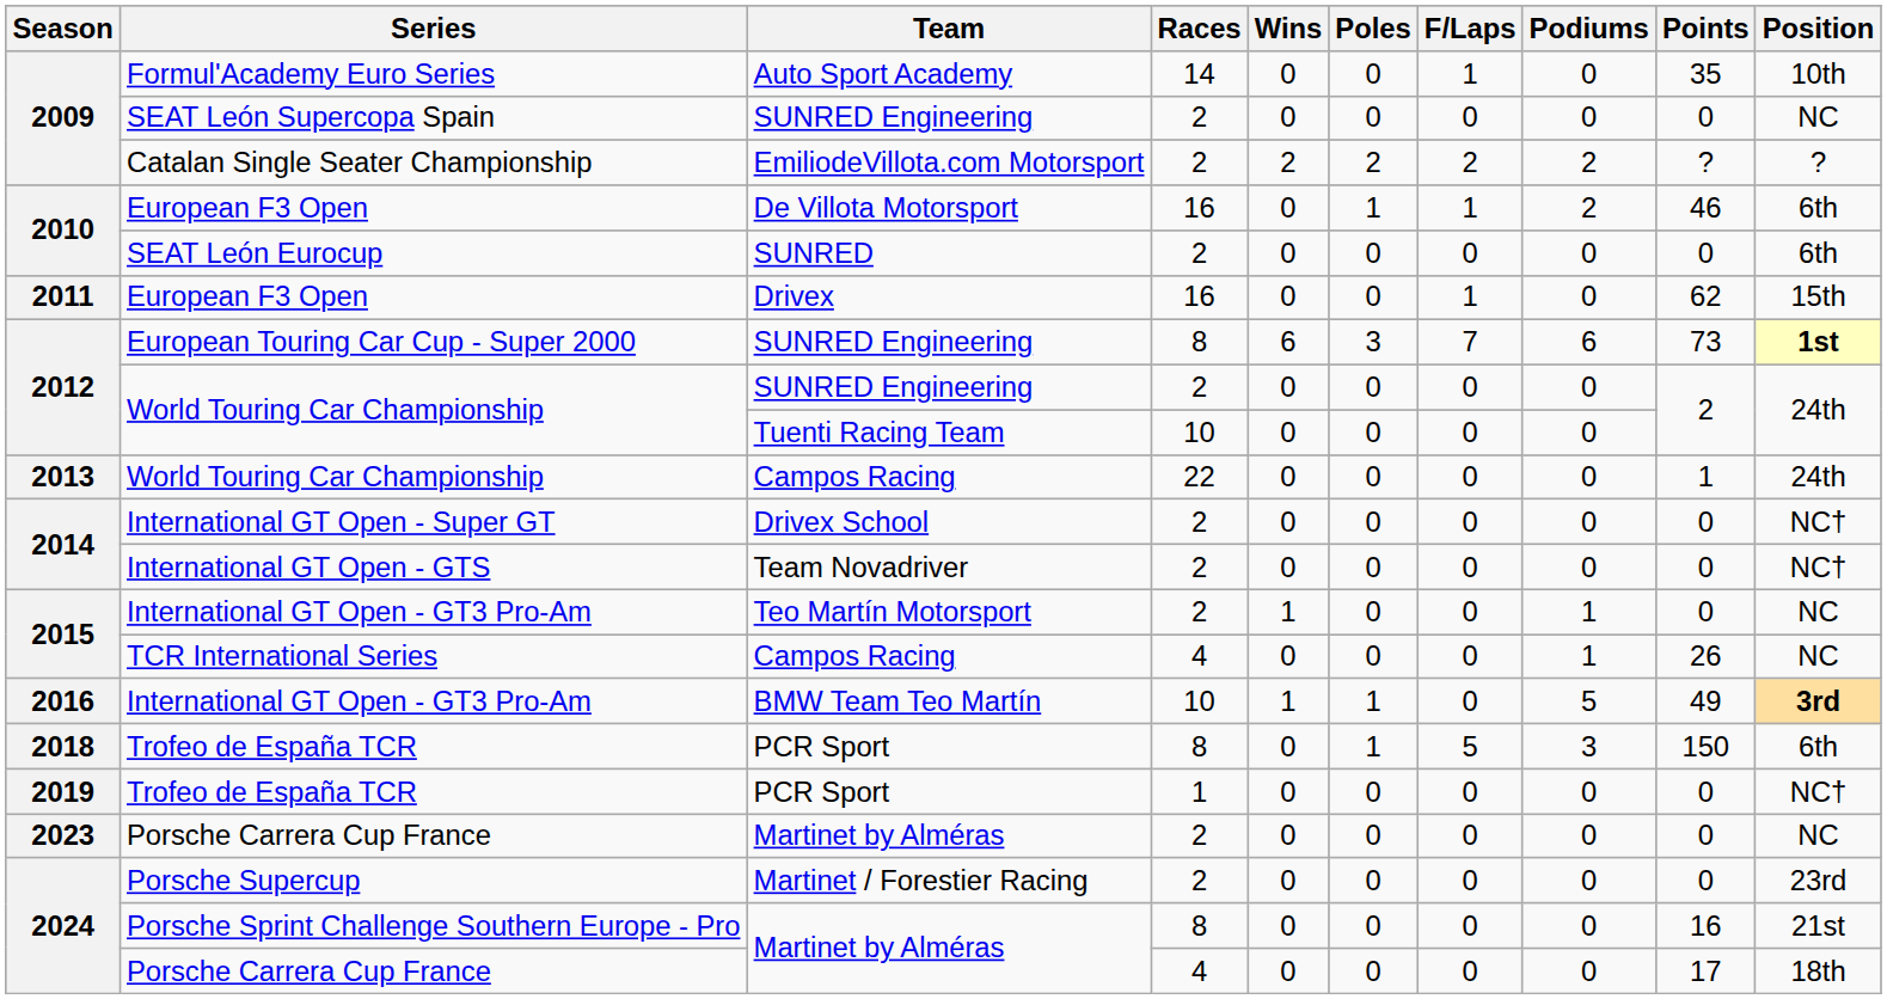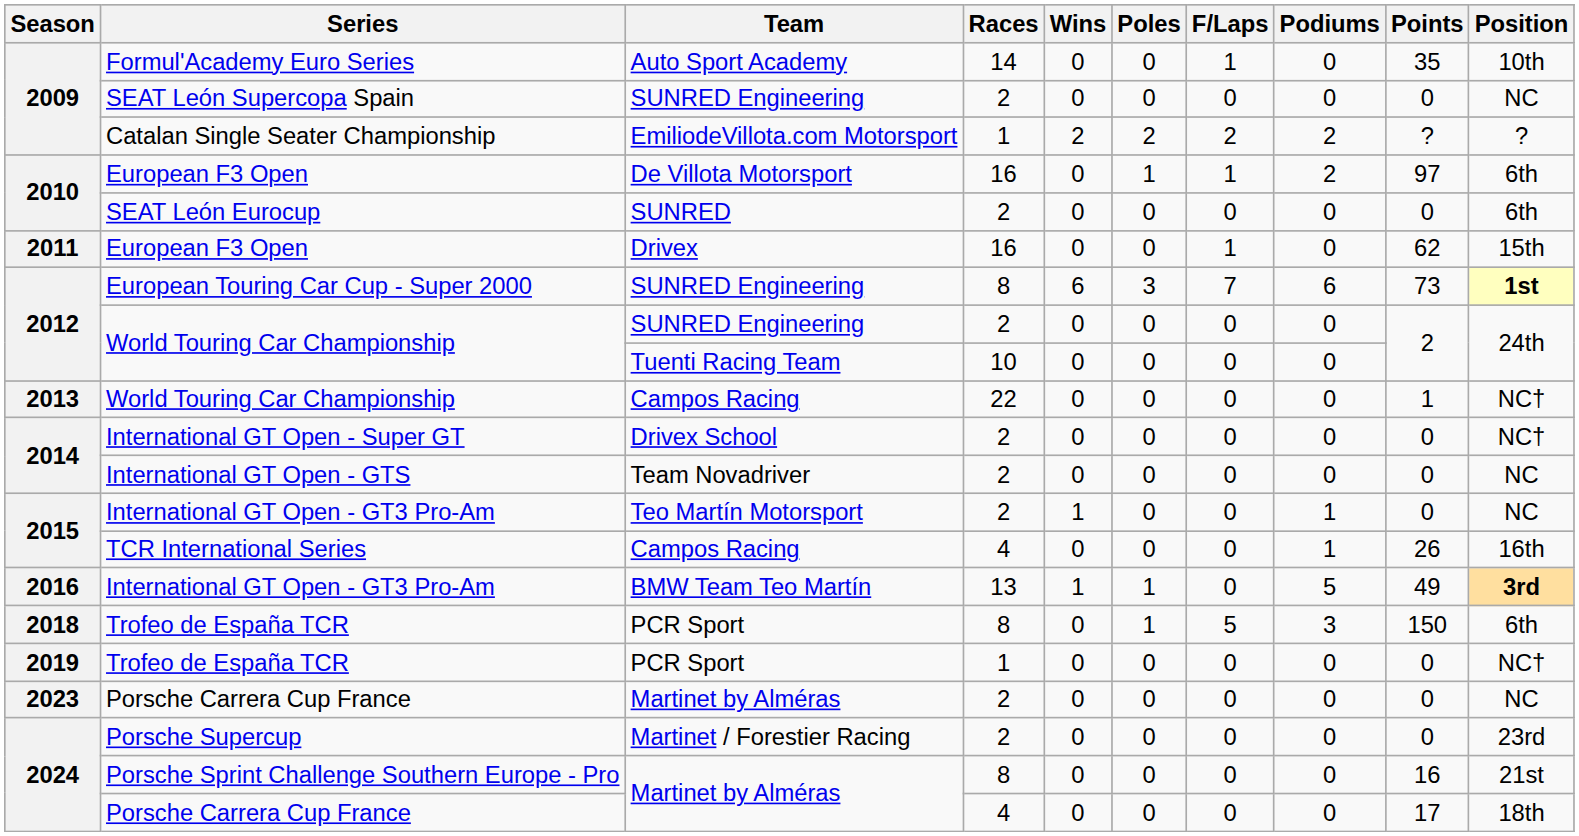 <table class="wikitable" style="font-size: 90%; text-align:center">
 <tr>
 <th>Season</th>
 <th>Series</th>
 <th>Team</th>
 <th>Races</th>
 <th>Wins</th>
 <th>Poles</th>
 <th>F/Laps</th>
 <th>Podiums</th>
 <th>Points</th>
 <th>Position</th>
 </tr>
 <tr>
 <th rowspan=3>2009</th>
 <td align=left><a href='#'>Formul'Academy Euro Series</a></td>
 <td align=left><a href='#'>Auto Sport Academy</a></td>
 <td>14</td>
 <td>0</td>
 <td>0</td>
 <td>1</td>
 <td>0</td>
 <td>35</td>
 <td>10th</td>
 </tr>
 <tr>
 <td align=left><a href='#'>SEAT León Supercopa</a> Spain</td>
 <td align=left><a href='#'>SUNRED Engineering</a></td>
 <td>2</td>
 <td>0</td>
 <td>0</td>
 <td>0</td>
 <td>0</td>
 <td>0</td>
 <td>NC</td>
 </tr>
 <tr>
 <td align=left>Catalan Single Seater Championship</td>
 <td align=left><a href='#'>EmiliodeVillota.com Motorsport</a></td>
-<td>2</td>
+<td>1</td>
 <td>2</td>
 <td>2</td>
 <td>2</td>
 <td>2</td>
 <td>?</td>
 <td>?</td>
 </tr>
 <tr>
 <th rowspan="2">2010</th>
 <td align=left><a href='#'>European F3 Open</a></td>
 <td align=left><a href='#'>De Villota Motorsport</a></td>
 <td>16</td>
 <td>0</td>
 <td>1</td>
 <td>1</td>
 <td>2</td>
-<td>46</td>
+<td>97</td>
 <td>6th</td>
 </tr>
 <tr>
 <td align=left><a href='#'>SEAT León Eurocup</a></td>
 <td align=left><a href='#'>SUNRED</a></td>
 <td>2</td>
 <td>0</td>
 <td>0</td>
 <td>0</td>
 <td>0</td>
 <td>0</td>
 <td>6th</td>
 </tr>
 <tr>
 <th>2011</th>
 <td align=left><a href='#'>European F3 Open</a></td>
 <td align=left><a href='#'>Drivex</a></td>
 <td>16</td>
 <td>0</td>
 <td>0</td>
 <td>1</td>
 <td>0</td>
 <td>62</td>
 <td>15th</td>
 </tr>
 <tr>
 <th rowspan="3">2012</th>
 <td align=left><a href='#'>European Touring Car Cup - Super 2000</a></td>
 <td align=left><a href='#'>SUNRED Engineering</a></td>
 <td>8</td>
 <td>6</td>
 <td>3</td>
 <td>7</td>
 <td>6</td>
 <td>73</td>
 <td style="background:#FFFFBF;"><strong>1st</strong></td>
 </tr>
 <tr>
 <td rowspan="2" align="left"><a href='#'>World Touring Car Championship</a></td>
 <td align=left><a href='#'>SUNRED Engineering</a></td>
 <td>2</td>
 <td>0</td>
 <td>0</td>
 <td>0</td>
 <td>0</td>
 <td rowspan="2">2</td>
 <td rowspan="2">24th</td>
 </tr>
 <tr>
 <td align=left><a href='#'>Tuenti Racing Team</a></td>
 <td>10</td>
 <td>0</td>
 <td>0</td>
 <td>0</td>
 <td>0</td>
 </tr>
 <tr>
 <th>2013</th>
 <td align="left"><a href='#'>World Touring Car Championship</a></td>
 <td align="left"><a href='#'>Campos Racing</a></td>
 <td>22</td>
 <td>0</td>
 <td>0</td>
 <td>0</td>
 <td>0</td>
 <td>1</td>
-<td>24th</td>
+<td>NC†</td>
 </tr>
 <tr>
 <th rowspan="2">2014</th>
 <td align=left><a href='#'>International GT Open - Super GT</a></td>
 <td align=left><a href='#'>Drivex School</a></td>
 <td>2</td>
 <td>0</td>
 <td>0</td>
 <td>0</td>
 <td>0</td>
 <td>0</td>
 <td>NC†</td>
 </tr>
 <tr>
 <td align=left><a href='#'>International GT Open - GTS</a></td>
 <td align=left>Team Novadriver</td>
 <td>2</td>
 <td>0</td>
 <td>0</td>
 <td>0</td>
 <td>0</td>
 <td>0</td>
-<td>NC†</td>
+<td>NC</td>
 </tr>
 <tr>
 <th rowspan="2">2015</th>
 <td align=left><a href='#'>International GT Open - GT3 Pro-Am</a></td>
 <td align=left><a href='#'>Teo Martín Motorsport</a></td>
 <td>2</td>
 <td>1</td>
 <td>0</td>
 <td>0</td>
 <td>1</td>
 <td>0</td>
 <td>NC</td>
 </tr>
 <tr>
 <td align=left><a href='#'>TCR International Series</a></td>
 <td align=left><a href='#'>Campos Racing</a></td>
 <td>4</td>
 <td>0</td>
 <td>0</td>
 <td>0</td>
 <td>1</td>
 <td>26</td>
-<td>NC</td>
+<td>16th</td>
 </tr>
 <tr>
 <th>2016</th>
 <td align=left><a href='#'>International GT Open - GT3 Pro-Am</a></td>
 <td align=left><a href='#'>BMW Team Teo Martín</a></td>
-<td>10</td>
+<td>13</td>
 <td>1</td>
 <td>1</td>
 <td>0</td>
 <td>5</td>
 <td>49</td>
 <td style="background:#FFDF9F;"><strong>3rd</strong></td>
 </tr>
 <tr>
 <th>2018</th>
 <td align=left><a href='#'>Trofeo de España TCR</a></td>
 <td align=left>PCR Sport</td>
 <td>8</td>
 <td>0</td>
 <td>1</td>
 <td>5</td>
 <td>3</td>
 <td>150</td>
 <td>6th</td>
 </tr>
 <tr>
 <th>2019</th>
 <td align=left><a href='#'>Trofeo de España TCR</a></td>
 <td align=left>PCR Sport</td>
 <td>1</td>
 <td>0</td>
 <td>0</td>
 <td>0</td>
 <td>0</td>
 <td>0</td>
 <td>NC†</td>
 </tr>
 <tr>
 <th>2023</th>
 <td align=left>Porsche Carrera Cup France</td>
 <td align=left><a href='#'>Martinet by Alméras</a></td>
 <td>2</td>
 <td>0</td>
 <td>0</td>
 <td>0</td>
 <td>0</td>
 <td>0</td>
 <td>NC</td>
 </tr>
 <tr>
 <th rowspan="3">2024</th>
 <td align=left><a href='#'>Porsche Supercup</a></td>
 <td align=left><a href='#'>Martinet</a> / Forestier Racing</td>
 <td>2</td>
 <td>0</td>
 <td>0</td>
 <td>0</td>
 <td>0</td>
 <td>0</td>
 <td>23rd</td>
 </tr>
 <tr>
 <td align=left><a href='#'>Porsche Sprint Challenge Southern Europe - Pro</a></td>
 <td rowspan="2" align=left><a href='#'>Martinet by Alméras</a></td>
 <td>8</td>
 <td>0</td>
 <td>0</td>
 <td>0</td>
 <td>0</td>
 <td>16</td>
 <td>21st</td>
 </tr>
 <tr>
 <td align=left><a href='#'>Porsche Carrera Cup France</a></td>
 <td>4</td>
 <td>0</td>
 <td>0</td>
 <td>0</td>
 <td>0</td>
 <td>17</td>
 <td>18th</td>
 </tr>
 </table>
